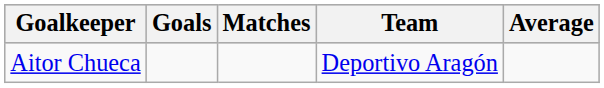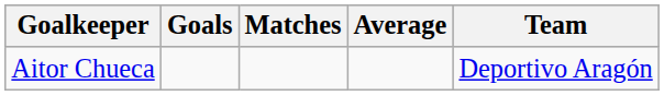 <table class="wikitable sortable" class="wikitable">
 <tr style="background:#ccc; text-align:center;">
 <th>Goalkeeper</th>
 <th>Goals</th>
 <th>Matches</th>
+<th>Average</th>
 <th>Team</th>
-<th>Average</th>
 </tr>
 <tr>
 <td> <a href='#'>Aitor Chueca</a></td>
 <td></td>
 <td></td>
+<td></td>
 <td><a href='#'>Deportivo Aragón</a></td>
-<td></td>
 </tr>
 </table>
